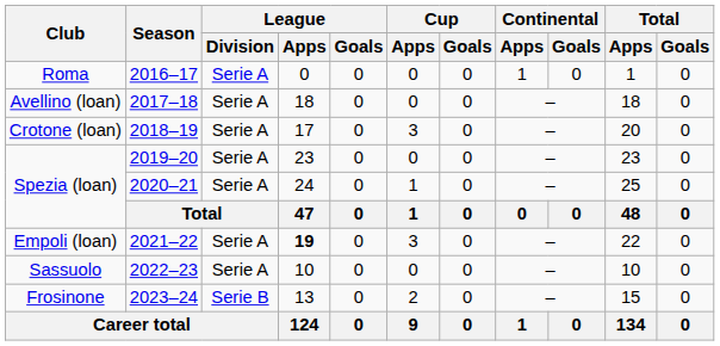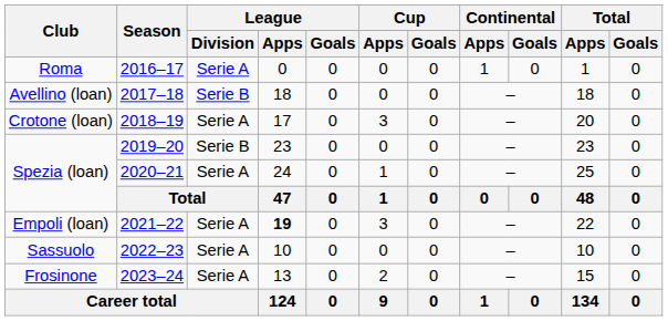 <table class="wikitable" style="text-align:center">
 <tr>
 <th rowspan="2">Club</th>
 <th rowspan="2">Season</th>
 <th colspan="3">League</th>
 <th colspan="2">Cup</th>
 <th colspan="2">Continental</th>
 <th colspan="2">Total</th>
 </tr>
 <tr>
 <th>Division</th>
 <th>Apps</th>
 <th>Goals</th>
 <th>Apps</th>
 <th>Goals</th>
 <th>Apps</th>
 <th>Goals</th>
 <th>Apps</th>
 <th>Goals</th>
 </tr>
 <tr>
 <td><a href='#'>Roma</a></td>
 <td><a href='#'>2016–17</a></td>
 <td><a href='#'>Serie A</a></td>
 <td>0</td>
 <td>0</td>
 <td>0</td>
 <td>0</td>
 <td>1</td>
 <td>0</td>
 <td>1</td>
 <td>0</td>
 </tr>
 <tr>
 <td><a href='#'>Avellino</a> (loan)</td>
 <td><a href='#'>2017–18</a></td>
-<td>Serie A</td>
+<td><a href='#'>Serie B</a></td>
 <td>18</td>
 <td>0</td>
 <td>0</td>
 <td>0</td>
 <td colspan="2">–</td>
 <td>18</td>
 <td>0</td>
 </tr>
 <tr>
 <td><a href='#'>Crotone</a> (loan)</td>
 <td><a href='#'>2018–19</a></td>
 <td>Serie A</td>
 <td>17</td>
 <td>0</td>
 <td>3</td>
 <td>0</td>
 <td colspan="2">–</td>
 <td>20</td>
 <td>0</td>
 </tr>
 <tr>
 <td rowspan="3"><a href='#'>Spezia</a> (loan)</td>
 <td><a href='#'>2019–20</a></td>
-<td>Serie A</td>
+<td>Serie B</td>
 <td>23</td>
 <td>0</td>
 <td>0</td>
 <td>0</td>
 <td colspan="2">–</td>
 <td>23</td>
 <td>0</td>
 </tr>
 <tr>
 <td><a href='#'>2020–21</a></td>
 <td>Serie A</td>
 <td>24</td>
 <td>0</td>
 <td>1</td>
 <td>0</td>
 <td colspan="2">–</td>
 <td>25</td>
 <td>0</td>
 </tr>
 <tr>
 <th colspan="2">Total</th>
 <th>47</th>
 <th>0</th>
 <th>1</th>
 <th>0</th>
 <th>0</th>
 <th>0</th>
 <th>48</th>
 <th>0</th>
 </tr>
 <tr>
 <td><a href='#'>Empoli</a> (loan)</td>
 <td><a href='#'>2021–22</a></td>
 <td>Serie A</td>
 <td><strong>19</strong></td>
 <td>0</td>
 <td>3</td>
 <td>0</td>
 <td colspan="2">–</td>
 <td>22</td>
 <td>0</td>
 </tr>
 <tr>
 <td><a href='#'>Sassuolo</a></td>
 <td><a href='#'>2022–23</a></td>
 <td>Serie A</td>
 <td>10</td>
 <td>0</td>
 <td>0</td>
 <td>0</td>
 <td colspan="2">–</td>
 <td>10</td>
 <td>0</td>
 </tr>
 <tr>
 <td><a href='#'>Frosinone</a></td>
 <td><a href='#'>2023–24</a></td>
-<td><a href='#'>Serie B</a></td>
+<td>Serie A</td>
 <td>13</td>
 <td>0</td>
 <td>2</td>
 <td>0</td>
 <td colspan="2">–</td>
 <td>15</td>
 <td>0</td>
 </tr>
 <tr>
 <th colspan="3">Career total</th>
 <th>124</th>
 <th>0</th>
 <th>9</th>
 <th>0</th>
 <th>1</th>
 <th>0</th>
 <th>134</th>
 <th>0</th>
 </tr>
 </table>
